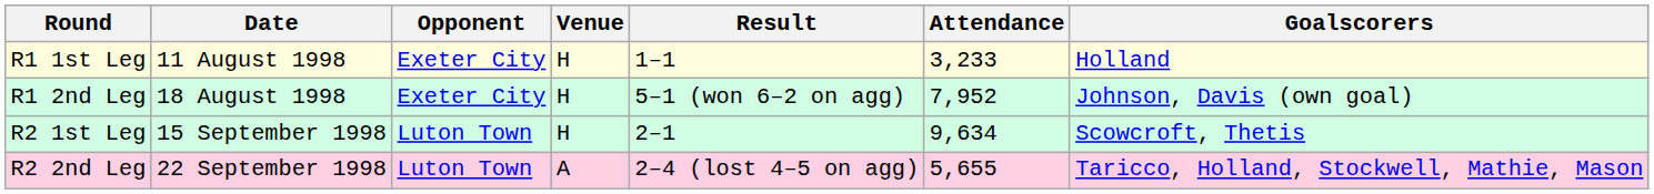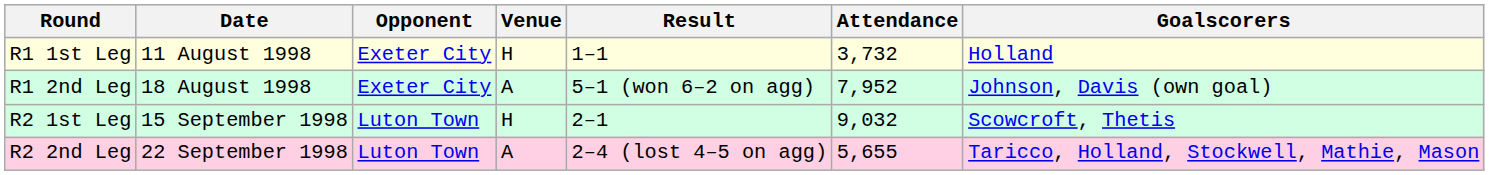 <table class="wikitable">
 <tr>
 <th>Round</th>
 <th>Date</th>
 <th>Opponent</th>
 <th>Venue</th>
 <th>Result</th>
 <th>Attendance</th>
 <th>Goalscorers</th>
 </tr>
 <tr style="background-color: #ffffdd;">
 <td>R1 1st Leg</td>
 <td>11 August 1998</td>
 <td><a href='#'>Exeter City</a></td>
 <td>H</td>
 <td>1–1</td>
-<td>3,233</td>
+<td>3,732</td>
 <td><a href='#'>Holland</a></td>
 </tr>
 <tr style="background-color: #d0ffe3;">
 <td>R1 2nd Leg</td>
 <td>18 August 1998</td>
 <td><a href='#'>Exeter City</a></td>
-<td>H</td>
+<td>A</td>
 <td>5–1 (won 6–2 on agg)</td>
 <td>7,952</td>
 <td><a href='#'>Johnson</a>, <a href='#'>Davis</a> (own goal)</td>
 </tr>
 <tr style="background-color: #d0ffe3;">
 <td>R2 1st Leg</td>
 <td>15 September 1998</td>
 <td><a href='#'>Luton Town</a></td>
 <td>H</td>
 <td>2–1</td>
-<td>9,634</td>
+<td>9,032</td>
 <td><a href='#'>Scowcroft</a>, <a href='#'>Thetis</a></td>
 </tr>
 <tr style="background-color: #ffd0e3;">
 <td>R2 2nd Leg</td>
 <td>22 September 1998</td>
 <td><a href='#'>Luton Town</a></td>
 <td>A</td>
 <td>2–4 (lost 4–5 on agg)</td>
 <td>5,655</td>
 <td><a href='#'>Taricco</a>, <a href='#'>Holland</a>, <a href='#'>Stockwell</a>, <a href='#'>Mathie</a>, <a href='#'>Mason</a></td>
 </tr>
 </table>
